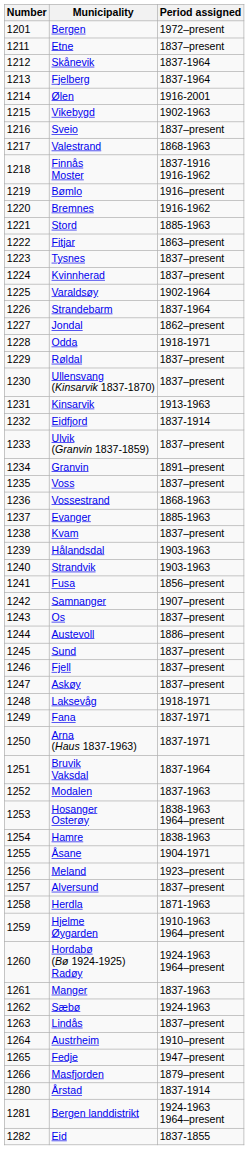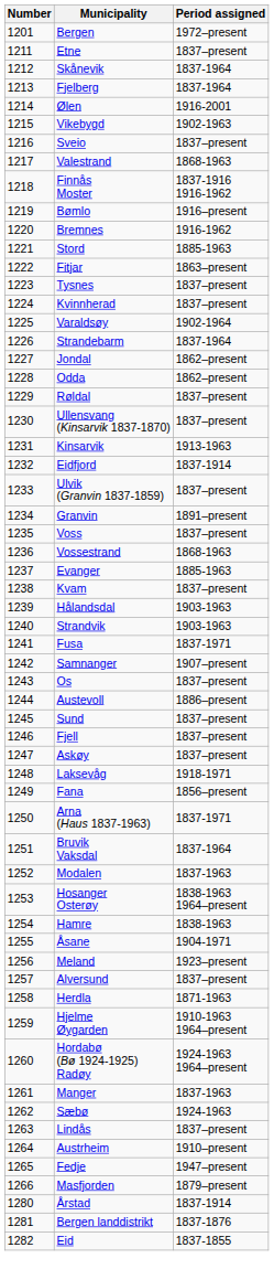 <table class="wikitable">
 <tr>
 <th>Number</th>
 <th>Municipality</th>
 <th>Period assigned</th>
 </tr>
 <tr>
 <td>1201</td>
 <td><a href='#'>Bergen</a></td>
 <td>1972–present</td>
 </tr>
 <tr>
 <td>1211</td>
 <td><a href='#'>Etne</a></td>
 <td>1837–present</td>
 </tr>
 <tr>
 <td>1212</td>
 <td><a href='#'>Skånevik</a></td>
 <td>1837-1964</td>
 </tr>
 <tr>
 <td>1213</td>
 <td><a href='#'>Fjelberg</a></td>
 <td>1837-1964</td>
 </tr>
 <tr>
 <td>1214</td>
 <td><a href='#'>Ølen</a></td>
 <td>1916-2001</td>
 </tr>
 <tr>
 <td>1215</td>
 <td><a href='#'>Vikebygd</a></td>
 <td>1902-1963</td>
 </tr>
 <tr>
 <td>1216</td>
 <td><a href='#'>Sveio</a></td>
 <td>1837–present</td>
 </tr>
 <tr>
 <td>1217</td>
 <td><a href='#'>Valestrand</a></td>
 <td>1868-1963</td>
 </tr>
 <tr>
 <td>1218</td>
 <td><a href='#'>Finnås</a><br><a href='#'>Moster</a></td>
 <td>1837-1916<br>1916-1962</td>
 </tr>
 <tr>
 <td>1219</td>
 <td><a href='#'>Bømlo</a></td>
 <td>1916–present</td>
 </tr>
 <tr>
 <td>1220</td>
 <td><a href='#'>Bremnes</a></td>
 <td>1916-1962</td>
 </tr>
 <tr>
 <td>1221</td>
 <td><a href='#'>Stord</a></td>
 <td>1885-1963</td>
 </tr>
 <tr>
 <td>1222</td>
 <td><a href='#'>Fitjar</a></td>
 <td>1863–present</td>
 </tr>
 <tr>
 <td>1223</td>
 <td><a href='#'>Tysnes</a></td>
 <td>1837–present</td>
 </tr>
 <tr>
 <td>1224</td>
 <td><a href='#'>Kvinnherad</a></td>
 <td>1837–present</td>
 </tr>
 <tr>
 <td>1225</td>
 <td><a href='#'>Varaldsøy</a></td>
 <td>1902-1964</td>
 </tr>
 <tr>
 <td>1226</td>
 <td><a href='#'>Strandebarm</a></td>
 <td>1837-1964</td>
 </tr>
 <tr>
 <td>1227</td>
 <td><a href='#'>Jondal</a></td>
 <td>1862–present</td>
 </tr>
 <tr>
 <td>1228</td>
 <td><a href='#'>Odda</a></td>
-<td>1918-1971</td>
+<td>1862–present</td>
 </tr>
 <tr>
 <td>1229</td>
 <td><a href='#'>Røldal</a></td>
 <td>1837–present</td>
 </tr>
 <tr>
 <td>1230</td>
 <td><a href='#'>Ullensvang</a><br>(<em>Kinsarvik</em> 1837-1870)</td>
 <td>1837–present</td>
 </tr>
 <tr>
 <td>1231</td>
 <td><a href='#'>Kinsarvik</a></td>
 <td>1913-1963</td>
 </tr>
 <tr>
 <td>1232</td>
 <td><a href='#'>Eidfjord</a></td>
 <td>1837-1914</td>
 </tr>
 <tr>
 <td>1233</td>
 <td><a href='#'>Ulvik</a><br>(<em>Granvin</em> 1837-1859)</td>
 <td>1837–present</td>
 </tr>
 <tr>
 <td>1234</td>
 <td><a href='#'>Granvin</a></td>
 <td>1891–present</td>
 </tr>
 <tr>
 <td>1235</td>
 <td><a href='#'>Voss</a></td>
 <td>1837–present</td>
 </tr>
 <tr>
 <td>1236</td>
 <td><a href='#'>Vossestrand</a></td>
 <td>1868-1963</td>
 </tr>
 <tr>
 <td>1237</td>
 <td><a href='#'>Evanger</a></td>
 <td>1885-1963</td>
 </tr>
 <tr>
 <td>1238</td>
 <td><a href='#'>Kvam</a></td>
 <td>1837–present</td>
 </tr>
 <tr>
 <td>1239</td>
 <td><a href='#'>Hålandsdal</a></td>
 <td>1903-1963</td>
 </tr>
 <tr>
 <td>1240</td>
 <td><a href='#'>Strandvik</a></td>
 <td>1903-1963</td>
 </tr>
 <tr>
 <td>1241</td>
 <td><a href='#'>Fusa</a></td>
-<td>1856–present</td>
+<td>1837-1971</td>
 </tr>
 <tr>
 <td>1242</td>
 <td><a href='#'>Samnanger</a></td>
 <td>1907–present</td>
 </tr>
 <tr>
 <td>1243</td>
 <td><a href='#'>Os</a></td>
 <td>1837–present</td>
 </tr>
 <tr>
 <td>1244</td>
 <td><a href='#'>Austevoll</a></td>
 <td>1886–present</td>
 </tr>
 <tr>
 <td>1245</td>
 <td><a href='#'>Sund</a></td>
 <td>1837–present</td>
 </tr>
 <tr>
 <td>1246</td>
 <td><a href='#'>Fjell</a></td>
 <td>1837–present</td>
 </tr>
 <tr>
 <td>1247</td>
 <td><a href='#'>Askøy</a></td>
 <td>1837–present</td>
 </tr>
 <tr>
 <td>1248</td>
 <td><a href='#'>Laksevåg</a></td>
 <td>1918-1971</td>
 </tr>
 <tr>
 <td>1249</td>
 <td><a href='#'>Fana</a></td>
-<td>1837-1971</td>
+<td>1856–present</td>
 </tr>
 <tr>
 <td>1250</td>
 <td><a href='#'>Arna</a><br>(<em>Haus</em> 1837-1963)</td>
 <td>1837-1971</td>
 </tr>
 <tr>
 <td>1251</td>
 <td><a href='#'>Bruvik</a><br><a href='#'>Vaksdal</a></td>
 <td>1837-1964</td>
 </tr>
 <tr>
 <td>1252</td>
 <td><a href='#'>Modalen</a></td>
 <td>1837-1963</td>
 </tr>
 <tr>
 <td>1253</td>
 <td><a href='#'>Hosanger</a><br><a href='#'>Osterøy</a></td>
 <td>1838-1963<br>1964–present</td>
 </tr>
 <tr>
 <td>1254</td>
 <td><a href='#'>Hamre</a></td>
 <td>1838-1963</td>
 </tr>
 <tr>
 <td>1255</td>
 <td><a href='#'>Åsane</a></td>
 <td>1904-1971</td>
 </tr>
 <tr>
 <td>1256</td>
 <td><a href='#'>Meland</a></td>
 <td>1923–present</td>
 </tr>
 <tr>
 <td>1257</td>
 <td><a href='#'>Alversund</a></td>
 <td>1837–present</td>
 </tr>
 <tr>
 <td>1258</td>
 <td><a href='#'>Herdla</a></td>
 <td>1871-1963</td>
 </tr>
 <tr>
 <td>1259</td>
 <td><a href='#'>Hjelme</a><br><a href='#'>Øygarden</a></td>
 <td>1910-1963<br>1964–present</td>
 </tr>
 <tr>
 <td>1260</td>
 <td><a href='#'>Hordabø</a><br>(<em>Bø</em> 1924-1925)<br><a href='#'>Radøy</a></td>
 <td>1924-1963<br>1964–present</td>
 </tr>
 <tr>
 <td>1261</td>
 <td><a href='#'>Manger</a></td>
 <td>1837-1963</td>
 </tr>
 <tr>
 <td>1262</td>
 <td><a href='#'>Sæbø</a></td>
 <td>1924-1963</td>
 </tr>
 <tr>
 <td>1263</td>
 <td><a href='#'>Lindås</a></td>
 <td>1837–present</td>
 </tr>
 <tr>
 <td>1264</td>
 <td><a href='#'>Austrheim</a></td>
 <td>1910–present</td>
 </tr>
 <tr>
 <td>1265</td>
 <td><a href='#'>Fedje</a></td>
 <td>1947–present</td>
 </tr>
 <tr>
 <td>1266</td>
 <td><a href='#'>Masfjorden</a></td>
 <td>1879–present</td>
 </tr>
 <tr>
 <td>1280</td>
 <td><a href='#'>Årstad</a></td>
 <td>1837-1914</td>
 </tr>
 <tr>
 <td>1281</td>
 <td><a href='#'>Bergen landdistrikt</a></td>
-<td>1924-1963<br>1964–present</td>
+<td>1837-1876</td>
 </tr>
 <tr>
 <td>1282</td>
 <td><a href='#'>Eid</a></td>
 <td>1837-1855</td>
 </tr>
 </table>
